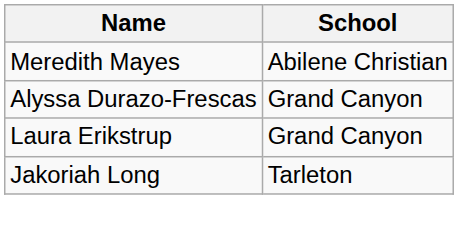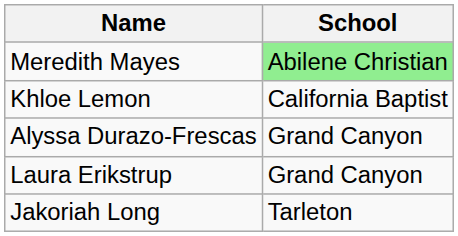 <table class="wikitable">
 <tr>
 <th>Name</th>
 <th>School</th>
 </tr>
 <tr>
 <td>Meredith Mayes</td>
-<td>Abilene Christian</td>
+<td style="background: lightgreen;">Abilene Christian</td>
+</tr>
+<tr>
+<td>Khloe Lemon</td>
+<td>California Baptist</td>
 </tr>
 <tr>
 <td>Alyssa Durazo-Frescas</td>
 <td>Grand Canyon</td>
 </tr>
 <tr>
 <td>Laura Erikstrup</td>
 <td>Grand Canyon</td>
 </tr>
 <tr>
 <td>Jakoriah Long</td>
 <td>Tarleton</td>
 </tr>
 </table>
